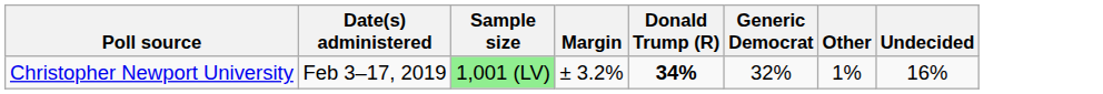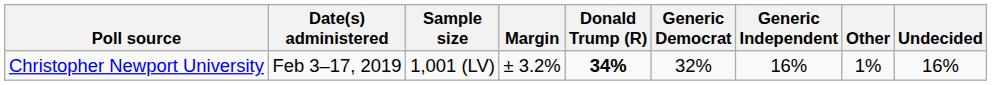 <table class="wikitable sortable" style="font-size:90%;text-align:center;">
 <tr valign=bottom style="font-size:90%;">
 <th>Poll source</th>
 <th>Date(s)<br>administered</th>
 <th>Sample<br>size</th>
 <th>Margin<br></th>
 <th>Donald<br>Trump (R)</th>
 <th>Generic<br>Democrat</th>
+<th>Generic<br>Independent</th>
 <th>Other</th>
 <th>Undecided</th>
 </tr>
 <tr>
 <td style="text-align:left;"><a href='#'>Christopher Newport University</a></td>
 <td>Feb 3–17, 2019</td>
-<td style="background: lightgreen;">1,001 (LV)</td>
+<td>1,001 (LV)</td>
 <td>± 3.2%</td>
 <td><strong>34%</strong></td>
 <td>32%</td>
+<td>16%</td>
 <td>1%</td>
 <td>16%</td>
 </tr>
 </table>
